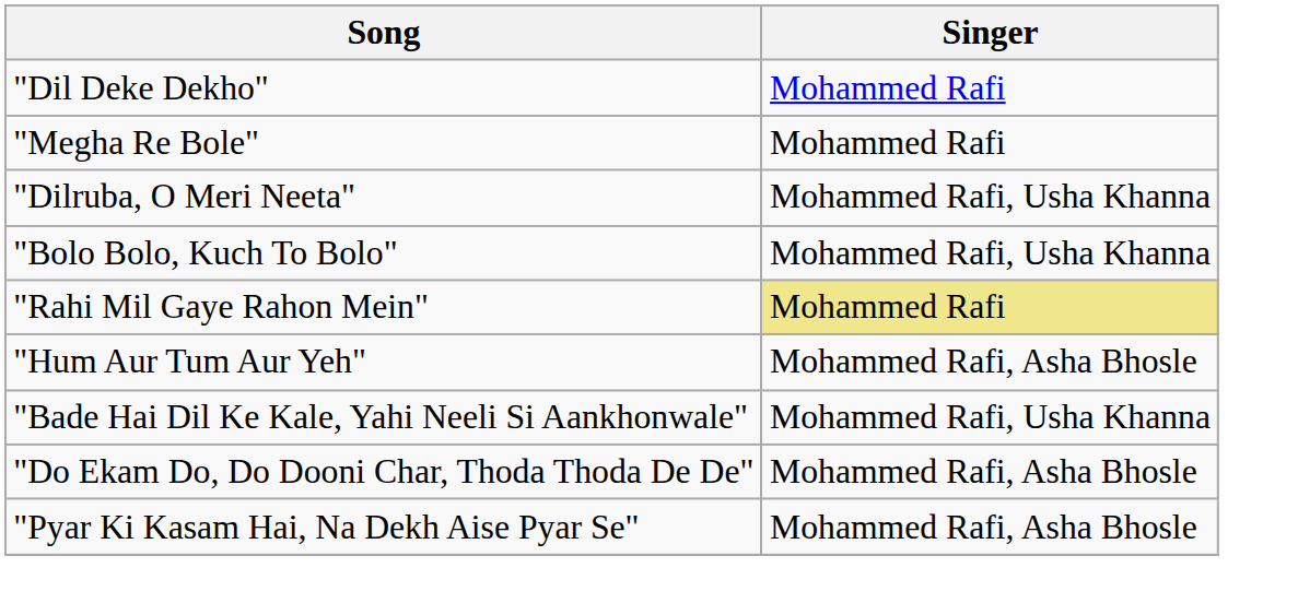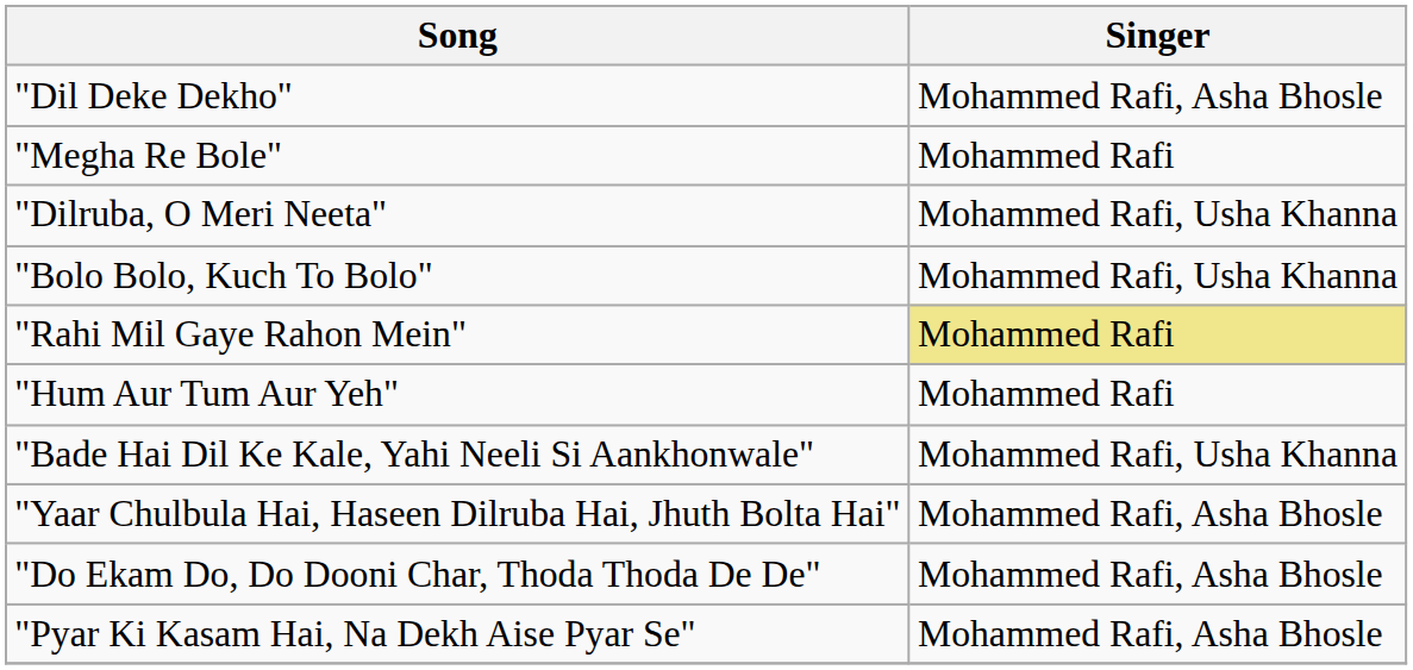 <table class="wikitable">
 <tr>
 <th>Song</th>
 <th>Singer</th>
 </tr>
 <tr>
 <td>"Dil Deke Dekho"</td>
-<td><a href='#'>Mohammed Rafi</a></td>
+<td>Mohammed Rafi, Asha Bhosle</td>
 </tr>
 <tr>
 <td>"Megha Re Bole"</td>
 <td>Mohammed Rafi</td>
 </tr>
 <tr>
 <td>"Dilruba, O Meri Neeta"</td>
 <td>Mohammed Rafi, Usha Khanna</td>
 </tr>
 <tr>
 <td>"Bolo Bolo, Kuch To Bolo"</td>
 <td>Mohammed Rafi, Usha Khanna</td>
 </tr>
 <tr>
 <td>"Rahi Mil Gaye Rahon Mein"</td>
 <td style="background: khaki;">Mohammed Rafi</td>
 </tr>
 <tr>
 <td>"Hum Aur Tum Aur Yeh"</td>
-<td>Mohammed Rafi, Asha Bhosle</td>
+<td>Mohammed Rafi</td>
 </tr>
 <tr>
 <td>"Bade Hai Dil Ke Kale, Yahi Neeli Si Aankhonwale"</td>
 <td>Mohammed Rafi, Usha Khanna</td>
+</tr>
+<tr>
+<td>"Yaar Chulbula Hai, Haseen Dilruba Hai, Jhuth Bolta Hai"</td>
+<td>Mohammed Rafi, Asha Bhosle</td>
 </tr>
 <tr>
 <td>"Do Ekam Do, Do Dooni Char, Thoda Thoda De De"</td>
 <td>Mohammed Rafi, Asha Bhosle</td>
 </tr>
 <tr>
 <td>"Pyar Ki Kasam Hai, Na Dekh Aise Pyar Se"</td>
 <td>Mohammed Rafi, Asha Bhosle</td>
 </tr>
 <tr>
 </tr>
 </table>
